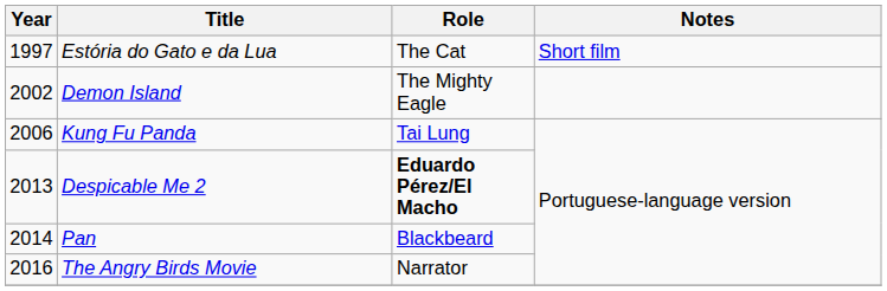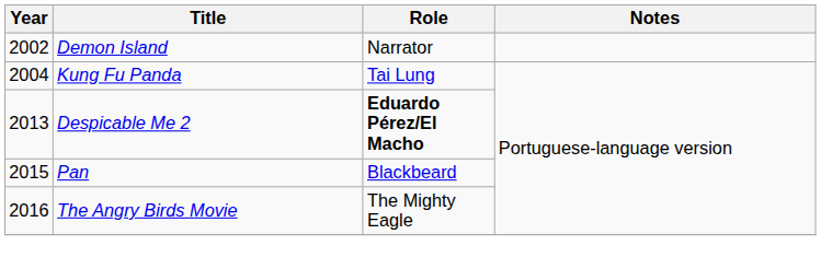 <table class="wikitable" style="margin-right: 0;">
 <tr>
 <th style="width:33px;">Year</th>
 <th style="width:270px;">Title</th>
 <th style="width:110px;">Role</th>
 <th style="width:280px;">Notes</th>
 </tr>
 <tr>
-<td>1997</td>
-<td><em>Estória do Gato e da Lua</em></td>
-<td>The Cat</td>
-<td><a href='#'>Short film</a></td>
-</tr>
-<tr>
 <td>2002</td>
 <td><em><a href='#'>Demon Island</a></em></td>
-<td>The Mighty Eagle</td>
+<td>Narrator</td>
 <td></td>
 </tr>
 <tr>
-<td>2006</td>
+<td>2004</td>
 <td><em><a href='#'>Kung Fu Panda</a></em></td>
 <td><a href='#'>Tai Lung</a></td>
 <td rowspan="4">Portuguese-language version</td>
 </tr>
 <tr>
 <td>2013</td>
 <td><em><a href='#'>Despicable Me 2</a></em></td>
 <td><strong>Eduardo Pérez/El Macho</strong></td>
 </tr>
 <tr>
-<td>2014</td>
+<td>2015</td>
 <td><em><a href='#'>Pan</a></em></td>
 <td><a href='#'>Blackbeard</a></td>
 </tr>
 <tr>
 <td>2016</td>
 <td><em><a href='#'>The Angry Birds Movie</a></em></td>
-<td>Narrator</td>
+<td>The Mighty Eagle</td>
 </tr>
 <tr>
 </tr>
 </table>
